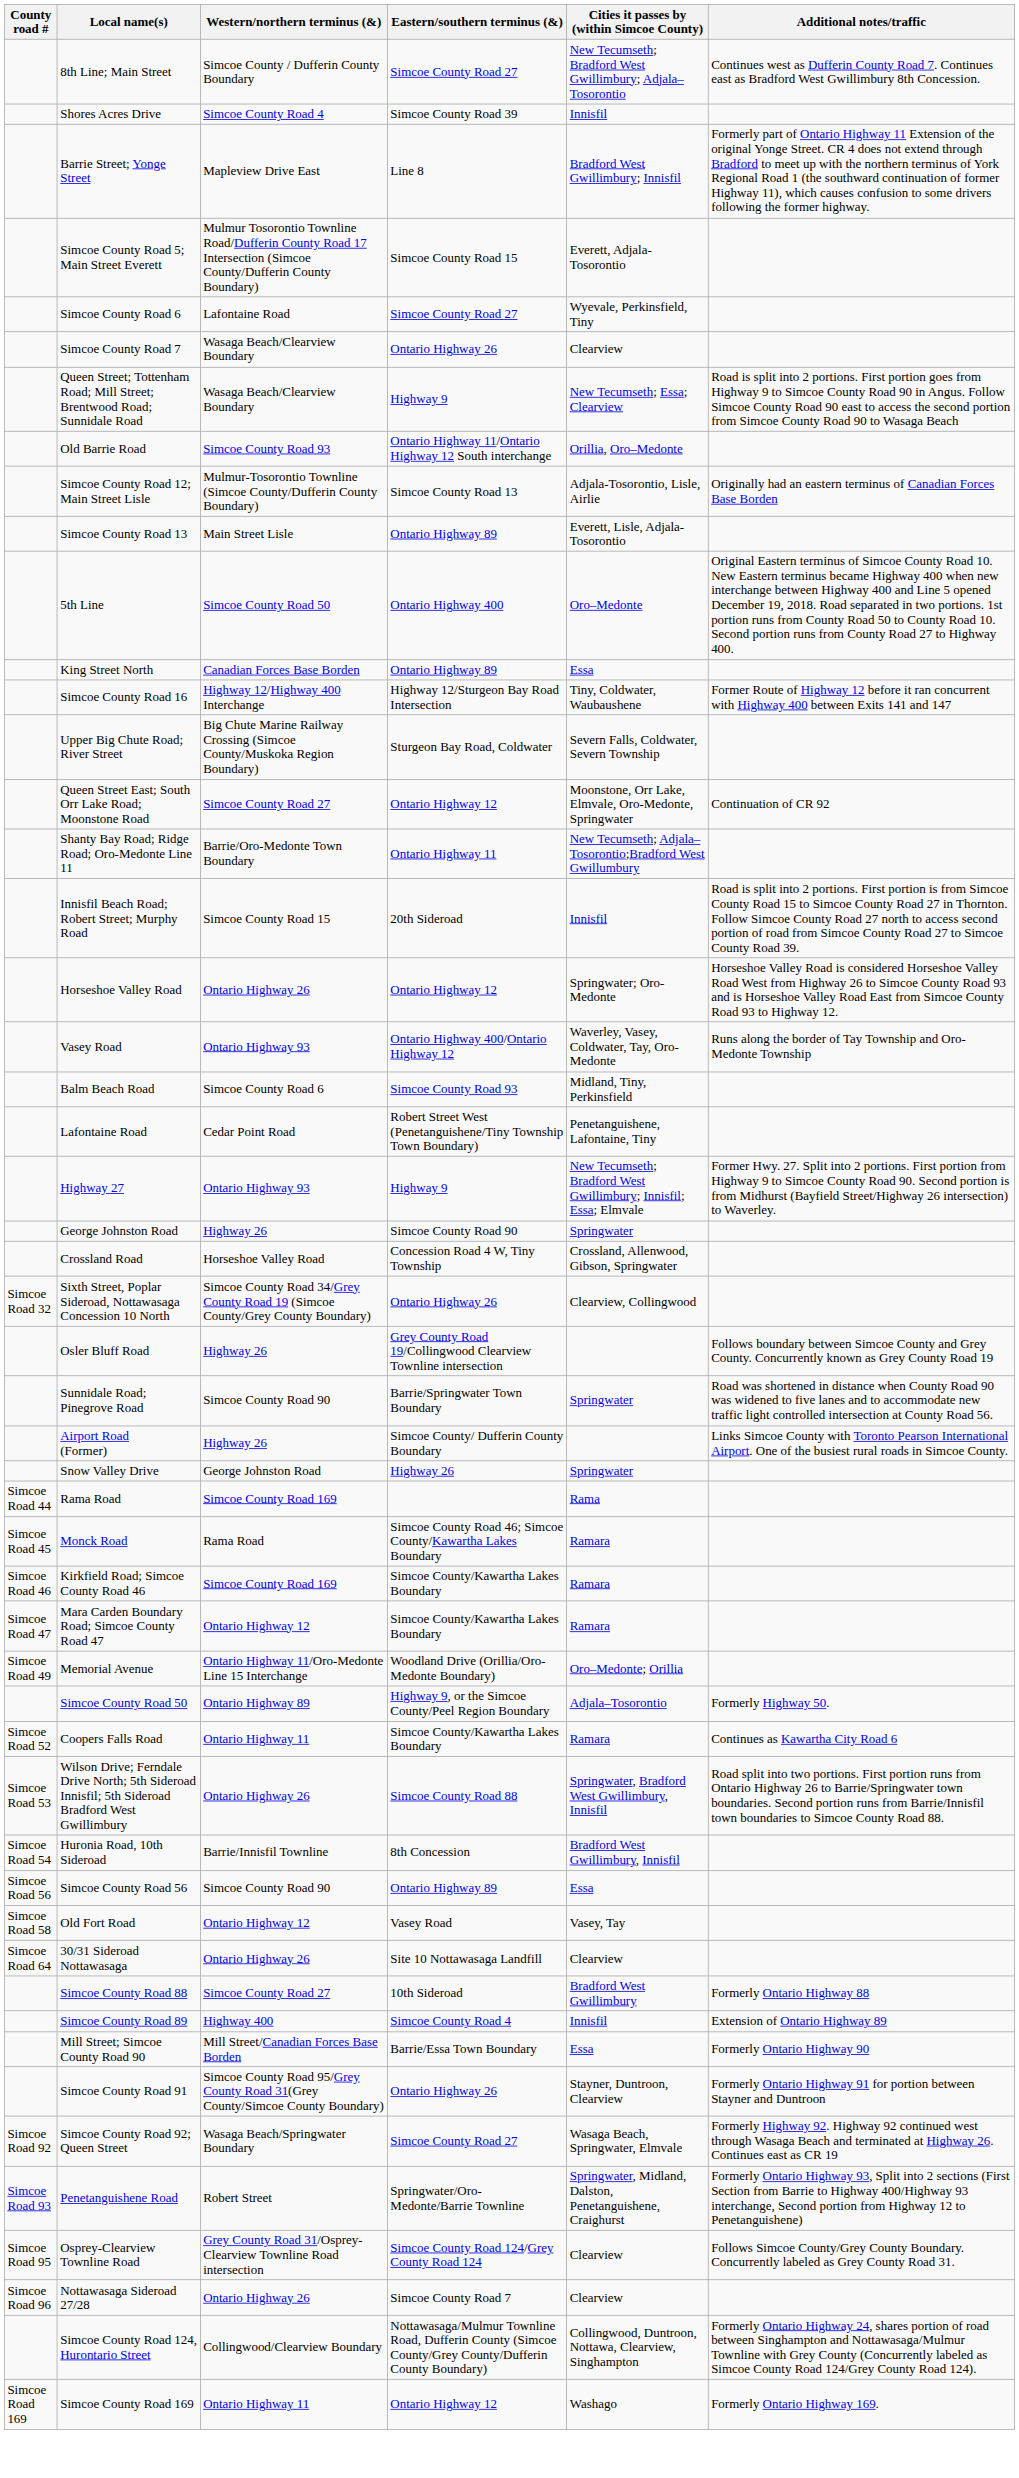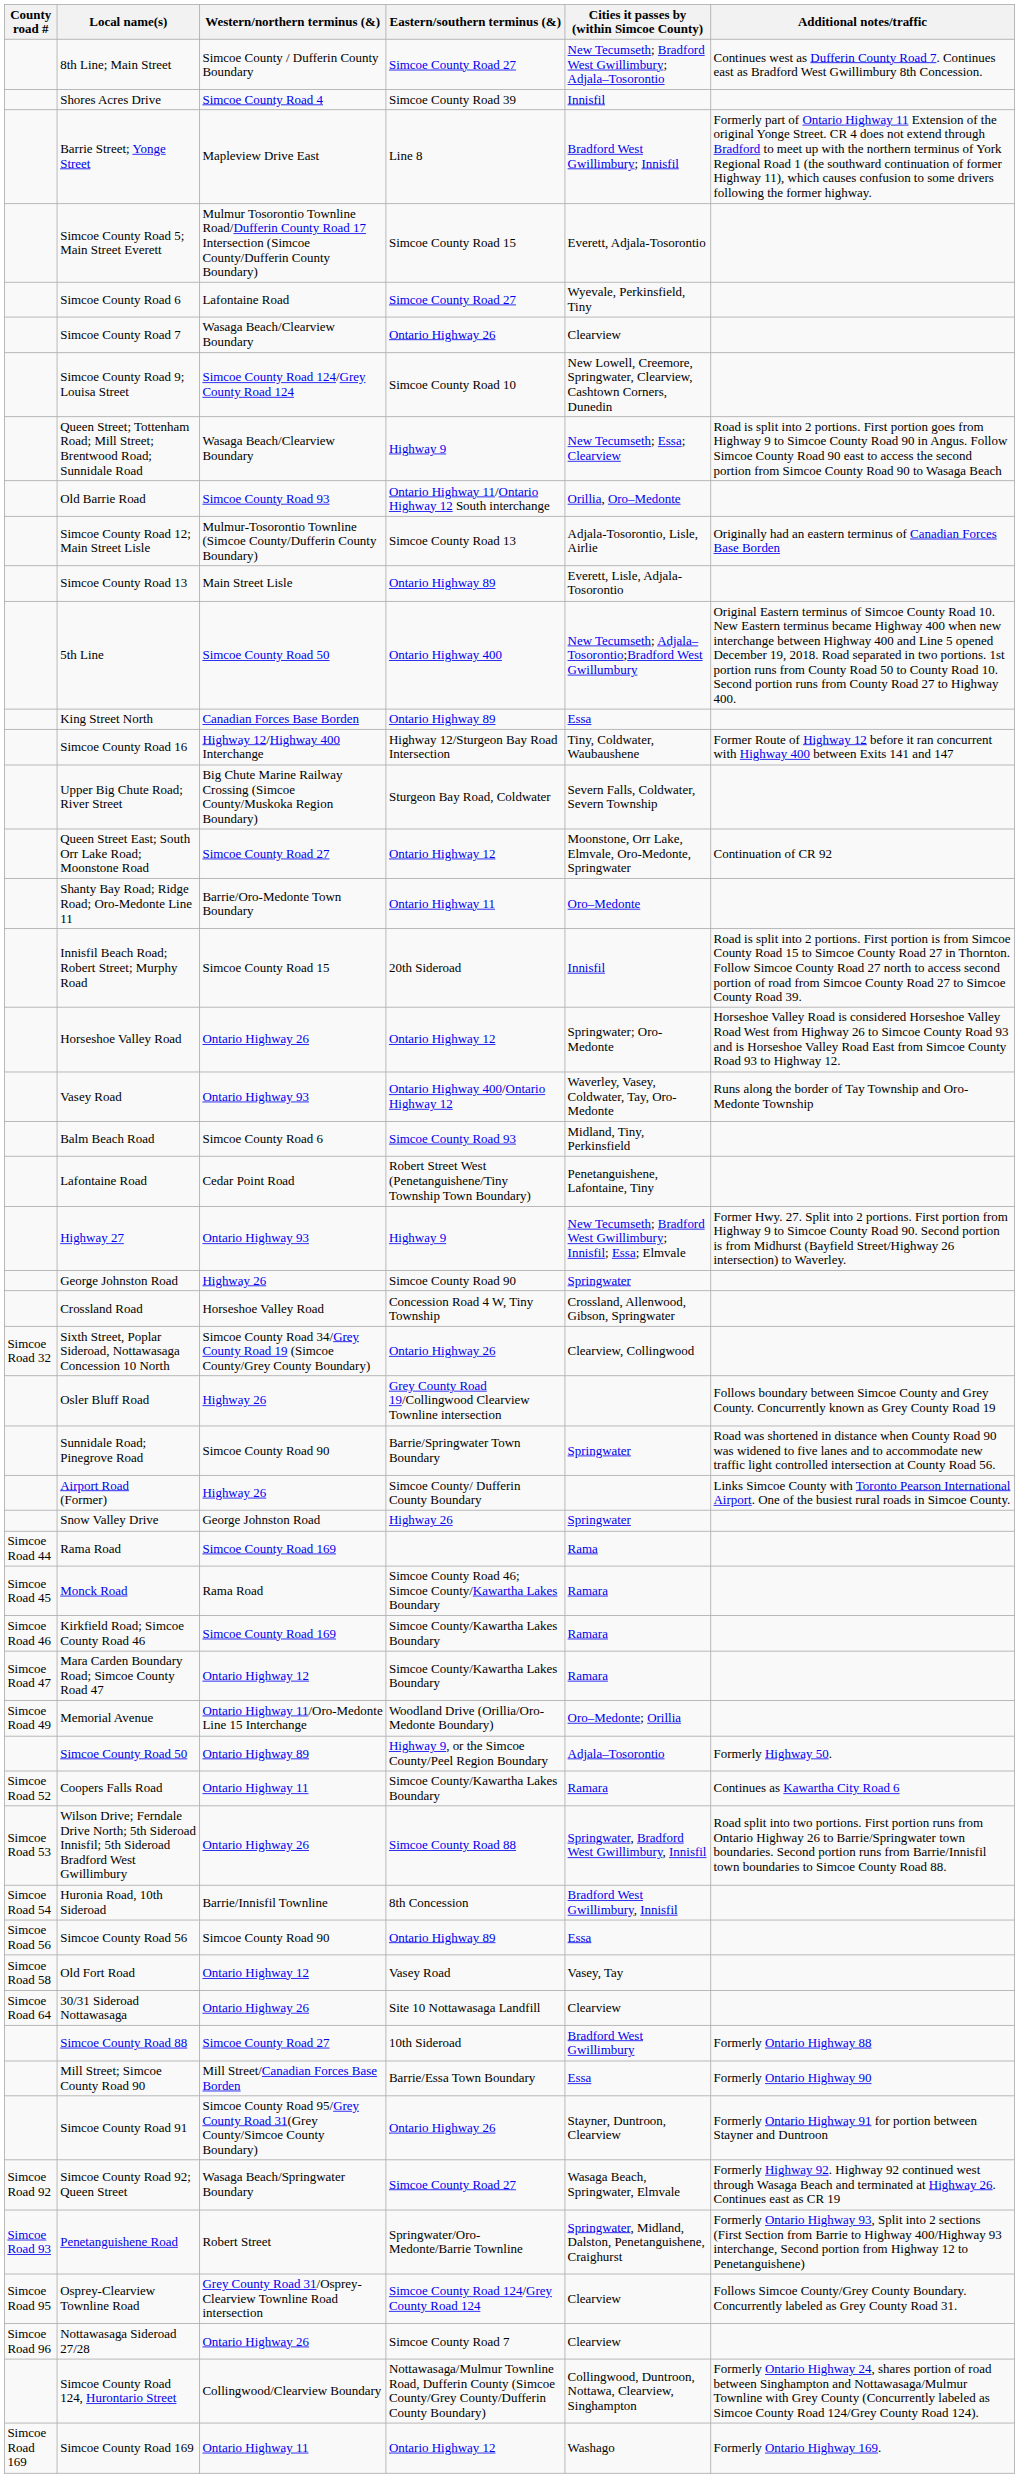 <table class="wikitable">
 <tr>
 <th>County road #</th>
 <th>Local name(s)</th>
 <th>Western/northern terminus (&)</th>
 <th>Eastern/southern terminus (&)</th>
 <th>Cities it passes by (within Simcoe County)</th>
 <th>Additional notes/traffic</th>
 </tr>
 <tr>
 <td></td>
 <td>8th Line; Main Street</td>
 <td>Simcoe County / Dufferin County Boundary</td>
 <td><a href='#'>Simcoe County Road 27</a></td>
 <td><a href='#'>New Tecumseth</a>; <a href='#'>Bradford West Gwillimbury</a>; <a href='#'>Adjala–Tosorontio</a></td>
 <td>Continues west as <a href='#'>Dufferin County Road 7</a>. Continues east as Bradford West Gwillimbury 8th Concession.</td>
 </tr>
 <tr>
 <td></td>
 <td>Shores Acres Drive</td>
 <td><a href='#'>Simcoe County Road 4</a></td>
 <td>Simcoe County Road 39</td>
 <td><a href='#'>Innisfil</a></td>
 <td></td>
 </tr>
 <tr>
 <td></td>
 <td>Barrie Street; <a href='#'>Yonge Street</a></td>
 <td>Mapleview Drive East</td>
 <td>Line 8</td>
 <td><a href='#'>Bradford West Gwillimbury</a>; <a href='#'>Innisfil</a></td>
 <td>Formerly part of <a href='#'>Ontario Highway 11</a> Extension of the original Yonge Street. CR 4 does not extend through <a href='#'>Bradford</a> to meet up with the northern terminus of York Regional Road 1 (the southward continuation of former Highway 11), which causes confusion to some drivers following the former highway.</td>
 </tr>
 <tr>
 <td></td>
 <td>Simcoe County Road 5; Main Street Everett</td>
 <td>Mulmur Tosorontio Townline Road/<a href='#'>Dufferin County Road 17</a> Intersection (Simcoe County/Dufferin County Boundary)</td>
 <td>Simcoe County Road 15</td>
 <td>Everett, Adjala-Tosorontio</td>
 <td></td>
 </tr>
 <tr>
 <td></td>
 <td>Simcoe County Road 6</td>
 <td>Lafontaine Road</td>
 <td><a href='#'>Simcoe County Road 27</a></td>
 <td>Wyevale, Perkinsfield, Tiny</td>
 <td></td>
 </tr>
 <tr>
 <td></td>
 <td>Simcoe County Road 7</td>
 <td>Wasaga Beach/Clearview Boundary</td>
 <td><a href='#'>Ontario Highway 26</a></td>
 <td>Clearview</td>
 <td></td>
 </tr>
 <tr>
 <td></td>
+<td>Simcoe County Road 9; Louisa Street</td>
+<td><a href='#'>Simcoe County Road 124</a>/<a href='#'>Grey County Road 124</a></td>
+<td>Simcoe County Road 10</td>
+<td>New Lowell, Creemore, Springwater, Clearview, Cashtown Corners, Dunedin</td>
+<td></td>
+</tr>
+<tr>
+<td></td>
 <td>Queen Street; Tottenham Road; Mill Street; Brentwood Road; Sunnidale Road</td>
 <td>Wasaga Beach/Clearview Boundary</td>
 <td><a href='#'>Highway 9</a></td>
 <td><a href='#'>New Tecumseth</a>; <a href='#'>Essa</a>; <a href='#'>Clearview</a></td>
 <td>Road is split into 2 portions.  First portion goes from Highway 9 to Simcoe County Road 90 in Angus.  Follow Simcoe County Road 90 east to access the second portion from Simcoe County Road 90 to Wasaga Beach</td>
 </tr>
 <tr>
 <td></td>
 <td>Old Barrie Road</td>
 <td><a href='#'>Simcoe County Road 93</a></td>
 <td><a href='#'>Ontario Highway 11</a>/<a href='#'>Ontario Highway 12</a> South interchange</td>
 <td><a href='#'>Orillia</a>, <a href='#'>Oro–Medonte</a></td>
 <td></td>
 </tr>
 <tr>
 <td></td>
 <td>Simcoe County Road 12; Main Street Lisle</td>
 <td>Mulmur-Tosorontio Townline (Simcoe County/Dufferin County Boundary)</td>
 <td>Simcoe County Road 13</td>
 <td>Adjala-Tosorontio, Lisle, Airlie</td>
 <td>Originally had an eastern terminus of <a href='#'>Canadian Forces Base Borden</a></td>
 </tr>
 <tr>
 <td></td>
 <td>Simcoe County Road 13</td>
 <td>Main Street Lisle</td>
 <td><a href='#'>Ontario Highway 89</a></td>
 <td>Everett, Lisle, Adjala-Tosorontio</td>
 <td></td>
 </tr>
 <tr>
 <td></td>
 <td>5th Line</td>
 <td><a href='#'>Simcoe County Road 50</a></td>
 <td><a href='#'>Ontario Highway 400</a></td>
-<td><a href='#'>Oro–Medonte</a></td>
+<td><a href='#'>New Tecumseth</a>; <a href='#'>Adjala–Tosorontio</a>;<a href='#'>Bradford West Gwillumbury</a></td>
 <td>Original Eastern terminus of Simcoe County Road 10. New Eastern terminus became Highway 400 when new interchange between Highway 400 and Line 5 opened December 19, 2018. Road separated in two portions. 1st portion runs from County Road 50 to County Road 10. Second portion runs from County Road 27 to Highway 400.</td>
 </tr>
 <tr>
 <td></td>
 <td>King Street North</td>
 <td><a href='#'>Canadian Forces Base Borden</a></td>
 <td><a href='#'>Ontario Highway 89</a></td>
 <td><a href='#'>Essa</a></td>
 <td></td>
 </tr>
 <tr>
 <td></td>
 <td>Simcoe County Road 16</td>
 <td><a href='#'>Highway 12</a>/<a href='#'>Highway 400</a> Interchange</td>
 <td>Highway 12/Sturgeon Bay Road Intersection</td>
 <td>Tiny, Coldwater, Waubaushene</td>
 <td>Former Route of <a href='#'>Highway 12</a> before it ran concurrent with <a href='#'>Highway 400</a> between Exits 141 and 147</td>
 </tr>
 <tr>
 <td></td>
 <td>Upper Big Chute Road; River Street</td>
 <td>Big Chute Marine Railway Crossing (Simcoe County/Muskoka Region Boundary)</td>
 <td>Sturgeon Bay Road, Coldwater</td>
 <td>Severn Falls, Coldwater, Severn Township</td>
 <td></td>
 </tr>
 <tr>
 <td></td>
 <td>Queen Street East; South Orr Lake Road; Moonstone Road</td>
 <td><a href='#'>Simcoe County Road 27</a></td>
 <td><a href='#'>Ontario Highway 12</a></td>
 <td>Moonstone, Orr Lake, Elmvale, Oro-Medonte, Springwater</td>
 <td>Continuation of CR 92</td>
 </tr>
 <tr>
 <td></td>
 <td>Shanty Bay Road; Ridge Road; Oro-Medonte Line 11</td>
 <td>Barrie/Oro-Medonte Town Boundary</td>
 <td><a href='#'>Ontario Highway 11</a></td>
-<td><a href='#'>New Tecumseth</a>; <a href='#'>Adjala–Tosorontio</a>;<a href='#'>Bradford West Gwillumbury</a></td>
+<td><a href='#'>Oro–Medonte</a></td>
 <td></td>
 </tr>
 <tr>
 <td></td>
 <td>Innisfil Beach Road; Robert Street; Murphy Road</td>
 <td>Simcoe County Road 15</td>
 <td>20th Sideroad</td>
 <td><a href='#'>Innisfil</a></td>
 <td>Road is split into 2 portions.  First portion is from Simcoe County Road 15 to Simcoe County Road 27 in Thornton.  Follow Simcoe County Road 27 north to access second portion of road from Simcoe County Road 27 to Simcoe County Road 39.</td>
 </tr>
 <tr>
 <td></td>
 <td>Horseshoe Valley Road</td>
 <td><a href='#'>Ontario Highway 26</a></td>
 <td><a href='#'>Ontario Highway 12</a></td>
 <td>Springwater; Oro-Medonte</td>
 <td>Horseshoe Valley Road is considered Horseshoe Valley Road West from Highway 26 to Simcoe County Road 93 and is Horseshoe Valley Road East from Simcoe County Road 93 to Highway 12.</td>
 </tr>
 <tr>
 <td></td>
 <td>Vasey Road</td>
 <td><a href='#'>Ontario Highway 93</a></td>
 <td><a href='#'>Ontario Highway 400</a>/<a href='#'>Ontario Highway 12</a></td>
 <td>Waverley, Vasey, Coldwater, Tay, Oro-Medonte</td>
 <td>Runs along the border of Tay Township and Oro-Medonte Township</td>
 </tr>
 <tr>
 <td></td>
 <td>Balm Beach Road</td>
 <td>Simcoe County Road 6</td>
 <td><a href='#'>Simcoe County Road 93</a></td>
 <td>Midland, Tiny, Perkinsfield</td>
 <td></td>
 </tr>
 <tr>
 <td></td>
 <td>Lafontaine Road</td>
 <td>Cedar Point Road</td>
 <td>Robert Street West (Penetanguishene/Tiny Township Town Boundary)</td>
 <td>Penetanguishene, Lafontaine, Tiny</td>
 <td></td>
 </tr>
 <tr>
 <td></td>
 <td><a href='#'>Highway 27</a></td>
 <td><a href='#'>Ontario Highway 93</a></td>
 <td><a href='#'>Highway 9</a></td>
 <td><a href='#'>New Tecumseth</a>; <a href='#'>Bradford West Gwillimbury</a>; <a href='#'>Innisfil</a>; <a href='#'>Essa</a>; Elmvale</td>
 <td>Former Hwy. 27. Split into 2 portions. First portion from Highway 9 to Simcoe County Road 90. Second portion is from Midhurst (Bayfield Street/Highway 26 intersection) to Waverley.</td>
 </tr>
 <tr>
 <td></td>
 <td>George Johnston Road</td>
 <td><a href='#'>Highway 26</a></td>
 <td>Simcoe County Road 90</td>
 <td><a href='#'>Springwater</a></td>
 <td></td>
 </tr>
 <tr>
 <td></td>
 <td>Crossland Road</td>
 <td>Horseshoe Valley Road</td>
 <td>Concession Road 4 W, Tiny Township</td>
 <td>Crossland, Allenwood, Gibson, Springwater</td>
 <td></td>
 </tr>
 <tr>
 <td>Simcoe Road 32</td>
 <td>Sixth Street, Poplar Sideroad, Nottawasaga Concession 10 North</td>
 <td>Simcoe County Road 34/<a href='#'>Grey County Road 19</a> (Simcoe County/Grey County Boundary)</td>
 <td><a href='#'>Ontario Highway 26</a></td>
 <td>Clearview, Collingwood</td>
 <td></td>
 </tr>
 <tr>
 <td></td>
 <td>Osler Bluff Road</td>
 <td><a href='#'>Highway 26</a></td>
 <td><a href='#'>Grey County Road 19</a>/Collingwood Clearview Townline intersection</td>
 <td></td>
 <td>Follows boundary between Simcoe County and Grey County.  Concurrently known as Grey County Road 19</td>
 </tr>
 <tr>
 <td></td>
 <td>Sunnidale Road; Pinegrove Road</td>
 <td>Simcoe County Road 90</td>
 <td>Barrie/Springwater Town Boundary</td>
 <td><a href='#'>Springwater</a></td>
 <td>Road was shortened in distance when County Road 90 was widened to five lanes and to accommodate new traffic light controlled intersection at County Road 56.</td>
 </tr>
 <tr>
 <td></td>
 <td><a href='#'>Airport Road</a><br> (Former)</td>
 <td><a href='#'>Highway 26</a></td>
 <td>Simcoe County/ Dufferin County Boundary</td>
 <td></td>
 <td>Links Simcoe County with <a href='#'>Toronto Pearson International Airport</a>. One of the busiest rural roads in Simcoe County.</td>
 </tr>
 <tr>
 <td></td>
 <td>Snow Valley Drive</td>
 <td>George Johnston Road</td>
 <td><a href='#'>Highway 26</a></td>
 <td><a href='#'>Springwater</a></td>
 <td></td>
 </tr>
 <tr>
 <td>Simcoe Road 44</td>
 <td>Rama Road</td>
 <td><a href='#'>Simcoe County Road 169</a></td>
 <td></td>
 <td><a href='#'>Rama</a></td>
 </tr>
 <tr>
 <td>Simcoe Road 45</td>
 <td><a href='#'>Monck Road</a></td>
 <td>Rama Road</td>
 <td>Simcoe County Road 46; Simcoe County/<a href='#'>Kawartha Lakes</a> Boundary</td>
 <td><a href='#'>Ramara</a></td>
 <td></td>
 </tr>
 <tr>
 <td>Simcoe Road 46</td>
 <td>Kirkfield Road; Simcoe County Road 46</td>
 <td><a href='#'>Simcoe County Road 169</a></td>
 <td>Simcoe County/Kawartha Lakes Boundary</td>
 <td><a href='#'>Ramara</a></td>
 <td></td>
 </tr>
 <tr>
 <td>Simcoe Road 47</td>
 <td>Mara Carden Boundary Road; Simcoe County Road 47</td>
 <td><a href='#'>Ontario Highway 12</a></td>
 <td>Simcoe County/Kawartha Lakes Boundary</td>
 <td><a href='#'>Ramara</a></td>
 <td></td>
 </tr>
 <tr>
 <td>Simcoe Road 49</td>
 <td>Memorial Avenue</td>
 <td><a href='#'>Ontario Highway 11</a>/Oro-Medonte Line 15 Interchange</td>
 <td>Woodland Drive (Orillia/Oro-Medonte Boundary)</td>
 <td><a href='#'>Oro–Medonte</a>; <a href='#'>Orillia</a></td>
 <td></td>
 </tr>
 <tr>
 <td></td>
 <td><a href='#'>Simcoe County Road 50</a></td>
 <td><a href='#'>Ontario Highway 89</a></td>
 <td><a href='#'>Highway 9</a>, or the Simcoe County/Peel Region Boundary</td>
 <td><a href='#'>Adjala–Tosorontio</a></td>
 <td>Formerly <a href='#'>Highway 50</a>.</td>
 </tr>
 <tr>
 <td>Simcoe Road 52</td>
 <td>Coopers Falls Road</td>
 <td><a href='#'>Ontario Highway 11</a></td>
 <td>Simcoe County/Kawartha Lakes Boundary</td>
 <td><a href='#'>Ramara</a></td>
 <td>Continues as <a href='#'>Kawartha City Road 6</a></td>
 </tr>
 <tr>
 <td>Simcoe Road 53</td>
 <td>Wilson Drive; Ferndale Drive North; 5th Sideroad Innisfil; 5th Sideroad Bradford West Gwillimbury</td>
 <td><a href='#'>Ontario Highway 26</a></td>
 <td><a href='#'>Simcoe County Road 88</a></td>
 <td><a href='#'>Springwater</a>, <a href='#'>Bradford West Gwillimbury</a>, <a href='#'>Innisfil</a></td>
 <td>Road split into two portions.  First portion runs from Ontario Highway 26 to Barrie/Springwater town boundaries.  Second portion runs from Barrie/Innisfil town boundaries to Simcoe County Road 88.</td>
 </tr>
 <tr>
 <td>Simcoe Road 54</td>
 <td>Huronia Road, 10th Sideroad</td>
 <td>Barrie/Innisfil Townline</td>
 <td>8th Concession</td>
 <td><a href='#'>Bradford West Gwillimbury</a>, <a href='#'>Innisfil</a></td>
 <td></td>
 </tr>
 <tr>
 <td>Simcoe Road 56</td>
 <td>Simcoe County Road 56</td>
 <td>Simcoe County Road 90</td>
 <td><a href='#'>Ontario Highway 89</a></td>
 <td><a href='#'>Essa</a></td>
 <td></td>
 </tr>
 <tr>
 <td>Simcoe Road 58</td>
 <td>Old Fort Road</td>
 <td><a href='#'>Ontario Highway 12</a></td>
 <td>Vasey Road</td>
 <td>Vasey, Tay</td>
 <td></td>
 </tr>
 <tr>
 <td>Simcoe Road 64</td>
 <td>30/31 Sideroad Nottawasaga</td>
 <td><a href='#'>Ontario Highway 26</a></td>
 <td>Site 10 Nottawasaga Landfill</td>
 <td>Clearview</td>
 <td></td>
 </tr>
 <tr>
 <td></td>
 <td><a href='#'>Simcoe County Road 88</a></td>
 <td><a href='#'>Simcoe County Road 27</a></td>
 <td>10th Sideroad</td>
 <td><a href='#'>Bradford West Gwillimbury</a></td>
 <td>Formerly <a href='#'>Ontario Highway 88</a></td>
 </tr>
 <tr>
 <td></td>
-<td><a href='#'>Simcoe County Road 89</a></td>
-<td><a href='#'>Highway 400</a></td>
-<td><a href='#'>Simcoe County Road 4</a></td>
-<td><a href='#'>Innisfil</a></td>
-<td>Extension of <a href='#'>Ontario Highway 89</a></td>
-</tr>
-<tr>
-<td></td>
 <td>Mill Street; Simcoe County Road 90</td>
 <td>Mill Street/<a href='#'>Canadian Forces Base Borden</a></td>
 <td>Barrie/Essa Town Boundary</td>
 <td><a href='#'>Essa</a></td>
 <td>Formerly <a href='#'>Ontario Highway 90</a></td>
 </tr>
 <tr>
 <td></td>
 <td>Simcoe County Road 91</td>
 <td>Simcoe County Road 95/<a href='#'>Grey County Road 31</a>(Grey County/Simcoe County Boundary)</td>
 <td><a href='#'>Ontario Highway 26</a></td>
 <td>Stayner, Duntroon, Clearview</td>
 <td>Formerly <a href='#'>Ontario Highway 91</a> for portion between Stayner and Duntroon</td>
 </tr>
 <tr>
 <td>Simcoe Road 92</td>
 <td>Simcoe County Road 92; Queen Street</td>
 <td>Wasaga Beach/Springwater Boundary</td>
 <td><a href='#'>Simcoe County Road 27</a></td>
 <td>Wasaga Beach, Springwater, Elmvale</td>
 <td>Formerly <a href='#'>Highway 92</a>. Highway 92 continued west through Wasaga Beach and terminated at <a href='#'>Highway 26</a>. Continues east as CR 19</td>
 </tr>
 <tr>
 <td><a href='#'>Simcoe  Road 93</a></td>
 <td><a href='#'>Penetanguishene Road</a></td>
 <td>Robert Street</td>
 <td>Springwater/Oro-Medonte/Barrie Townline</td>
 <td><a href='#'>Springwater</a>, Midland, Dalston, Penetanguishene, Craighurst</td>
 <td>Formerly <a href='#'>Ontario Highway 93</a>, Split into 2 sections (First Section from Barrie to Highway 400/Highway 93 interchange, Second portion from Highway 12 to Penetanguishene)</td>
 </tr>
 <tr>
 <td>Simcoe Road 95</td>
 <td>Osprey-Clearview Townline Road</td>
 <td><a href='#'>Grey County Road 31</a>/Osprey-Clearview Townline Road intersection</td>
 <td><a href='#'>Simcoe County Road 124</a>/<a href='#'>Grey County Road 124</a></td>
 <td>Clearview</td>
 <td>Follows Simcoe County/Grey County Boundary.  Concurrently labeled as Grey County Road 31.</td>
 </tr>
 <tr>
 <td>Simcoe Road 96</td>
 <td>Nottawasaga Sideroad 27/28</td>
 <td><a href='#'>Ontario Highway 26</a></td>
 <td>Simcoe County Road 7</td>
 <td>Clearview</td>
 <td></td>
 </tr>
 <tr>
 <td></td>
 <td>Simcoe County Road 124, <a href='#'>Hurontario Street</a></td>
 <td>Collingwood/Clearview Boundary</td>
 <td>Nottawasaga/Mulmur Townline Road, Dufferin County (Simcoe County/Grey County/Dufferin County Boundary)</td>
 <td>Collingwood, Duntroon, Nottawa, Clearview, Singhampton</td>
 <td>Formerly <a href='#'>Ontario Highway 24</a>, shares portion of road between Singhampton and Nottawasaga/Mulmur Townline with Grey County (Concurrently labeled as Simcoe County Road 124/Grey County Road 124).</td>
 </tr>
 <tr>
 <td>Simcoe Road 169</td>
 <td>Simcoe County Road 169</td>
 <td><a href='#'>Ontario Highway 11</a></td>
 <td><a href='#'>Ontario Highway 12</a></td>
 <td>Washago</td>
 <td>Formerly <a href='#'>Ontario Highway 169</a>.</td>
 </tr>
 </table>
